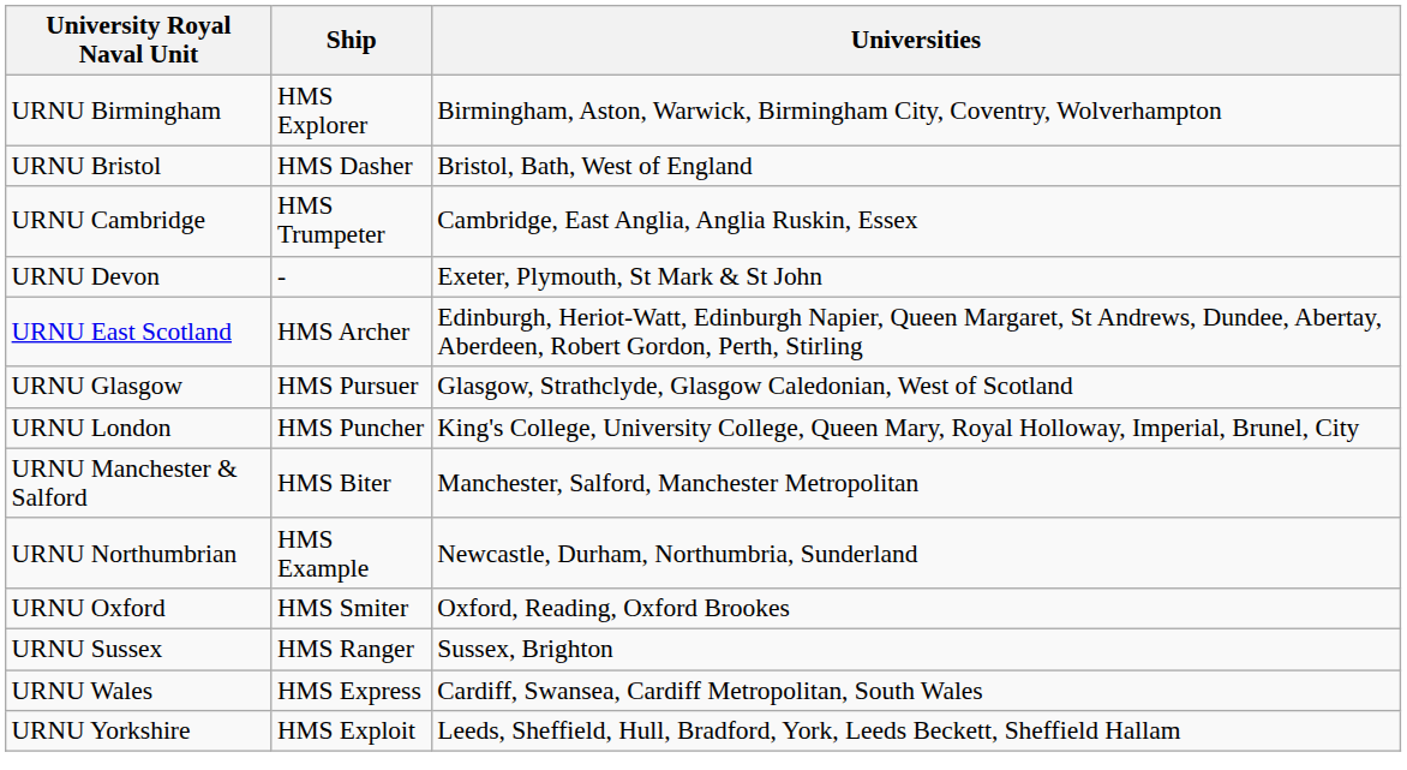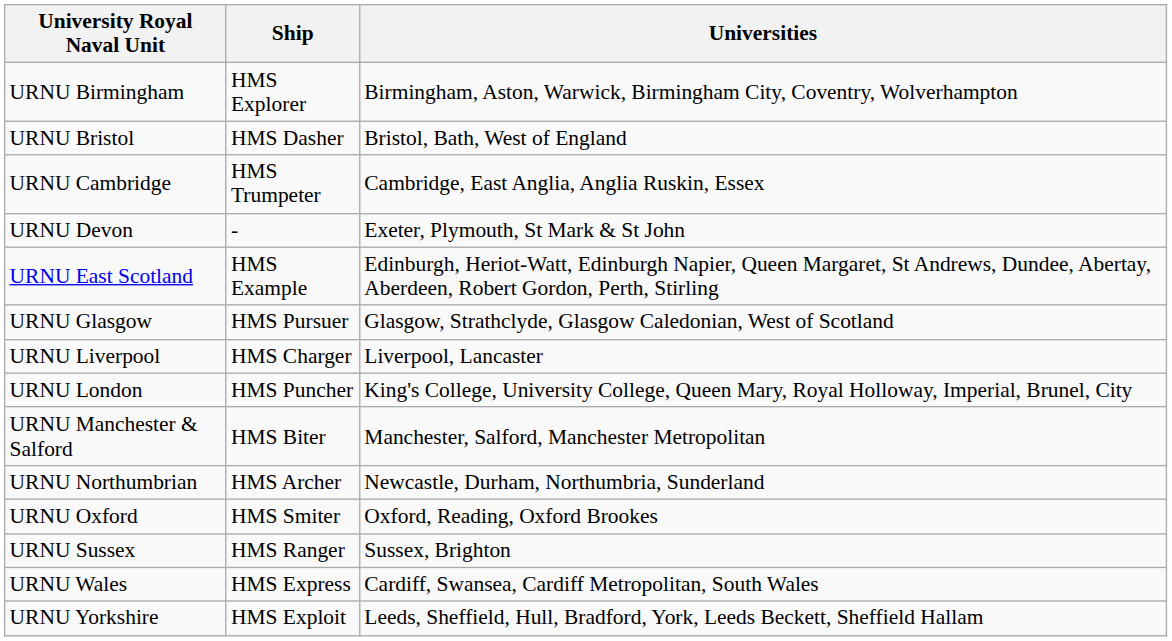 <table class="wikitable">
 <tr>
 <th>University Royal Naval Unit</th>
 <th>Ship</th>
 <th>Universities</th>
 </tr>
 <tr>
 <td>URNU Birmingham</td>
 <td>HMS Explorer</td>
 <td>Birmingham, Aston, Warwick, Birmingham City, Coventry, Wolverhampton</td>
 </tr>
 <tr>
 <td>URNU Bristol</td>
 <td>HMS Dasher</td>
 <td>Bristol, Bath, West of England</td>
 </tr>
 <tr>
 <td>URNU Cambridge</td>
 <td>HMS Trumpeter</td>
 <td>Cambridge, East Anglia, Anglia Ruskin, Essex</td>
 </tr>
 <tr>
 <td>URNU Devon</td>
 <td>-</td>
 <td>Exeter, Plymouth, St Mark & St John</td>
 </tr>
 <tr>
 <td><a href='#'>URNU East Scotland</a></td>
-<td>HMS Archer</td>
+<td>HMS Example</td>
 <td>Edinburgh, Heriot-Watt, Edinburgh Napier, Queen Margaret, St Andrews, Dundee, Abertay, Aberdeen, Robert Gordon, Perth, Stirling</td>
 </tr>
 <tr>
 <td>URNU Glasgow</td>
 <td>HMS Pursuer</td>
 <td>Glasgow, Strathclyde, Glasgow Caledonian, West of Scotland</td>
+</tr>
+<tr>
+<td>URNU Liverpool</td>
+<td>HMS Charger</td>
+<td>Liverpool, Lancaster</td>
 </tr>
 <tr>
 <td>URNU London</td>
 <td>HMS Puncher</td>
 <td>King's College, University College, Queen Mary, Royal Holloway, Imperial, Brunel, City</td>
 </tr>
 <tr>
 <td>URNU Manchester & Salford</td>
 <td>HMS Biter</td>
 <td>Manchester, Salford, Manchester Metropolitan</td>
 </tr>
 <tr>
 <td>URNU Northumbrian</td>
-<td>HMS Example</td>
+<td>HMS Archer</td>
 <td>Newcastle, Durham, Northumbria, Sunderland</td>
 </tr>
 <tr>
 <td>URNU Oxford</td>
 <td>HMS Smiter</td>
 <td>Oxford, Reading, Oxford Brookes</td>
 </tr>
 <tr>
 <td>URNU Sussex</td>
 <td>HMS Ranger</td>
 <td>Sussex, Brighton</td>
 </tr>
 <tr>
 <td>URNU Wales</td>
 <td>HMS Express</td>
 <td>Cardiff, Swansea, Cardiff Metropolitan, South Wales</td>
 </tr>
 <tr>
 <td>URNU Yorkshire</td>
 <td>HMS Exploit</td>
 <td>Leeds, Sheffield, Hull, Bradford, York, Leeds Beckett, Sheffield Hallam</td>
 </tr>
 </table>
